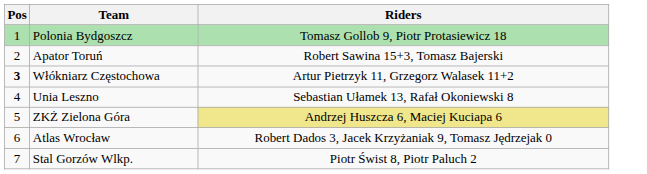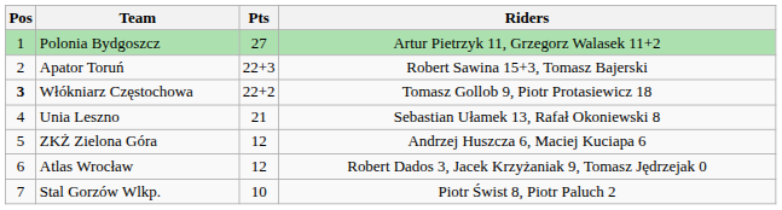 <table class="wikitable" style="font-size: 100%">
 <tr>
 <th width=20>Pos</th>
 <th width=200>Team</th>
+<th width=20>Pts</th>
 <th width=500>Riders</th>
 </tr>
 <tr align=center style="background:#ACE1AF;">
 <td>1</td>
 <td align="left">Polonia Bydgoszcz</td>
-<td>Tomasz Gollob 9, Piotr Protasiewicz 18</td>
+<td>27</td>
+<td>Artur Pietrzyk 11, Grzegorz Walasek 11+2</td>
 </tr>
 <tr align=center>
 <td>2</td>
 <td align="left">Apator Toruń</td>
+<td>22+3</td>
 <td>Robert Sawina 15+3, Tomasz Bajerski</td>
 </tr>
 <tr align=center>
 <td><strong>3</strong></td>
 <td align="left">Włókniarz Częstochowa</td>
-<td>Artur Pietrzyk 11, Grzegorz Walasek 11+2</td>
+<td>22+2</td>
+<td>Tomasz Gollob 9, Piotr Protasiewicz 18</td>
 </tr>
 <tr align=center>
 <td>4</td>
 <td align="left">Unia Leszno</td>
+<td>21</td>
 <td>Sebastian Ułamek 13, Rafał Okoniewski 8</td>
 </tr>
 <tr align=center>
 <td>5</td>
 <td align="left">ZKŻ Zielona Góra</td>
-<td style="background: khaki;">Andrzej Huszcza 6, Maciej Kuciapa 6</td>
+<td>12</td>
+<td>Andrzej Huszcza 6, Maciej Kuciapa 6</td>
 </tr>
 <tr align=center>
 <td>6</td>
 <td align="left">Atlas Wrocław</td>
+<td>12</td>
 <td>Robert Dados 3, Jacek Krzyżaniak 9, Tomasz Jędrzejak 0</td>
 </tr>
 <tr align=center>
 <td>7</td>
 <td align="left">Stal Gorzów Wlkp.</td>
+<td>10</td>
 <td>Piotr Świst 8, Piotr Paluch 2</td>
 </tr>
 </table>
